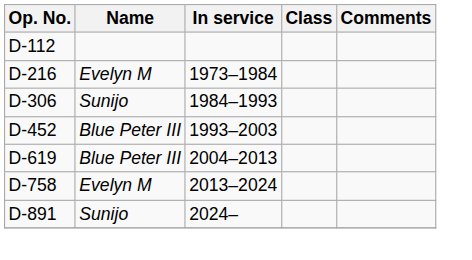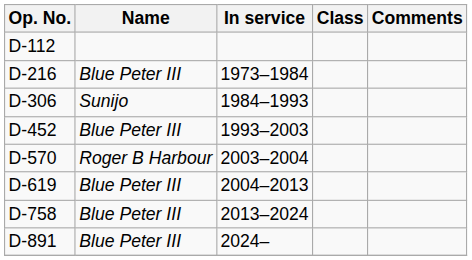 <table class="wikitable">
 <tr>
 <th>Op. No.</th>
 <th>Name</th>
 <th>In service </th>
 <th>Class</th>
 <th>Comments</th>
 </tr>
 <tr>
 <td>D-112</td>
 <td></td>
 <td></td>
 <td></td>
 <td></td>
 </tr>
 <tr>
 <td>D-216</td>
-<td><em>Evelyn M</em></td>
+<td><em>Blue Peter III</em></td>
 <td>1973–1984</td>
 <td></td>
 <td></td>
 </tr>
 <tr>
 <td>D-306</td>
 <td><em>Sunijo</em></td>
 <td>1984–1993</td>
 <td></td>
 <td></td>
 </tr>
 <tr>
 <td>D-452</td>
 <td><em>Blue Peter III</em></td>
 <td>1993–2003</td>
 <td></td>
 <td></td>
 </tr>
 <tr>
+<td>D-570</td>
+<td><em>Roger B Harbour</em></td>
+<td>2003–2004</td>
+<td></td>
+<td></td>
+</tr>
+<tr>
 <td>D-619</td>
 <td><em>Blue Peter III</em></td>
 <td>2004–2013</td>
 <td></td>
 <td></td>
 </tr>
 <tr>
 <td>D-758</td>
-<td><em>Evelyn M</em></td>
+<td><em>Blue Peter III</em></td>
 <td>2013–2024</td>
 <td></td>
 <td></td>
 </tr>
 <tr>
 <td>D-891</td>
-<td><em>Sunijo</em></td>
+<td><em>Blue Peter III</em></td>
 <td>2024–</td>
 <td></td>
 <td></td>
 </tr>
 <tr>
 </tr>
 </table>
